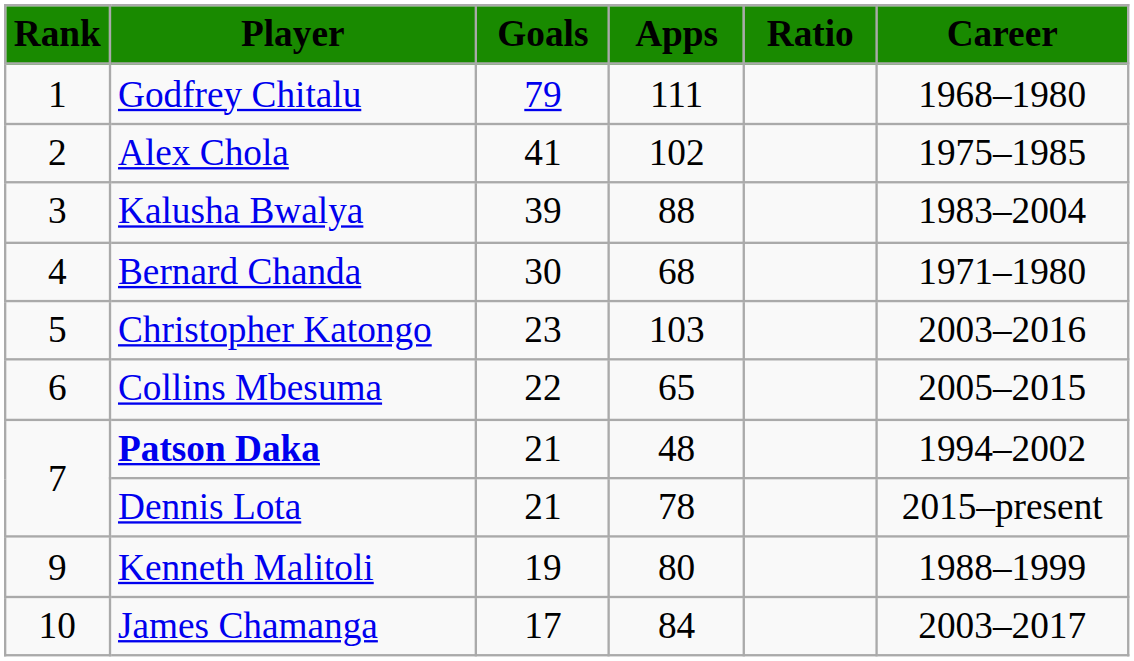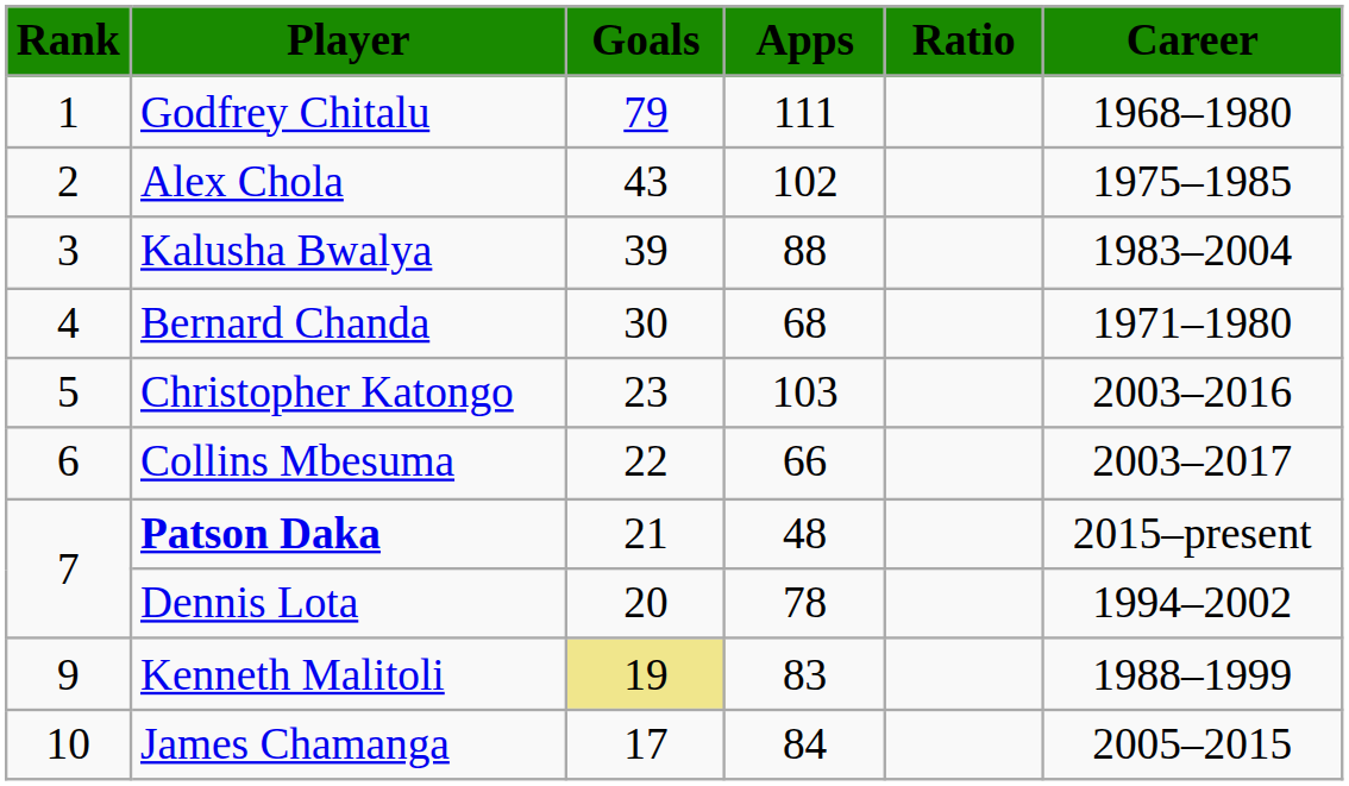 <table class="wikitable sortable"  style="text-align:center;">
 <tr>
 <th style="background:#198A00" width="20px"><span>Rank</span></th>
 <th style="background:#198A00" width="150px"><span>Player</span></th>
 <th style="background:#198A00" width="50px"><span>Goals</span></th>
 <th style="background:#198A00" width="50px"><span>Apps</span></th>
 <th style="background:#198A00" width="50px"><span>Ratio</span></th>
 <th style="background:#198A00" width="100px"><span>Career</span></th>
 </tr>
 <tr>
 <td>1</td>
 <td align=left><a href='#'>Godfrey Chitalu</a></td>
 <td><a href='#'>79</a></td>
 <td>111</td>
 <td></td>
 <td>1968–1980</td>
 </tr>
 <tr>
 <td>2</td>
 <td align=left><a href='#'>Alex Chola</a></td>
-<td>41</td>
+<td>43</td>
 <td>102</td>
 <td></td>
 <td>1975–1985</td>
 </tr>
 <tr>
 <td>3</td>
 <td align=left><a href='#'>Kalusha Bwalya</a></td>
 <td>39</td>
 <td>88</td>
 <td></td>
 <td>1983–2004</td>
 </tr>
 <tr>
 <td>4</td>
 <td align=left><a href='#'>Bernard Chanda</a></td>
 <td>30</td>
 <td>68</td>
 <td></td>
 <td>1971–1980</td>
 </tr>
 <tr>
 <td>5</td>
 <td align=left><a href='#'>Christopher Katongo</a></td>
 <td>23</td>
 <td>103</td>
 <td></td>
 <td>2003–2016</td>
 </tr>
 <tr>
 <td>6</td>
 <td align=left><a href='#'>Collins Mbesuma</a></td>
 <td>22</td>
-<td>65</td>
+<td>66</td>
 <td></td>
-<td>2005–2015</td>
+<td>2003–2017</td>
 </tr>
 <tr>
 <td rowspan=2>7</td>
 <td align=left><strong><a href='#'>Patson Daka</a></strong></td>
 <td>21</td>
 <td>48</td>
 <td></td>
-<td>1994–2002</td>
+<td>2015–present</td>
 </tr>
 <tr>
 <td align=left><a href='#'>Dennis Lota</a></td>
-<td>21</td>
+<td>20</td>
 <td>78</td>
 <td></td>
-<td>2015–present</td>
+<td>1994–2002</td>
 </tr>
 <tr>
 <td>9</td>
 <td align=left><a href='#'>Kenneth Malitoli</a></td>
-<td>19</td>
-<td>80</td>
+<td style="background: khaki;">19</td>
+<td>83</td>
 <td></td>
 <td>1988–1999</td>
 </tr>
 <tr>
 <td>10</td>
 <td align=left><a href='#'>James Chamanga</a></td>
 <td>17</td>
 <td>84</td>
 <td></td>
-<td>2003–2017</td>
+<td>2005–2015</td>
 </tr>
 </table>
